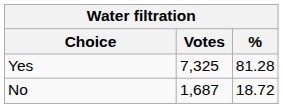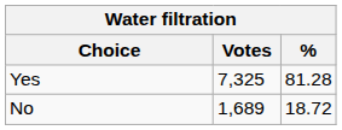 <table class="wikitable">
 <tr>
 <th colspan="3">Water filtration</th>
 </tr>
 <tr>
 <th style="width: 170px">Choice</th>
 <th style="width: 50px">Votes</th>
 <th style="width: 40px">%</th>
 </tr>
 <tr>
 <td>Yes</td>
 <td>7,325</td>
 <td>81.28</td>
 </tr>
 <tr>
 <td>No</td>
-<td>1,687</td>
+<td>1,689</td>
 <td>18.72</td>
 </tr>
 </table>
